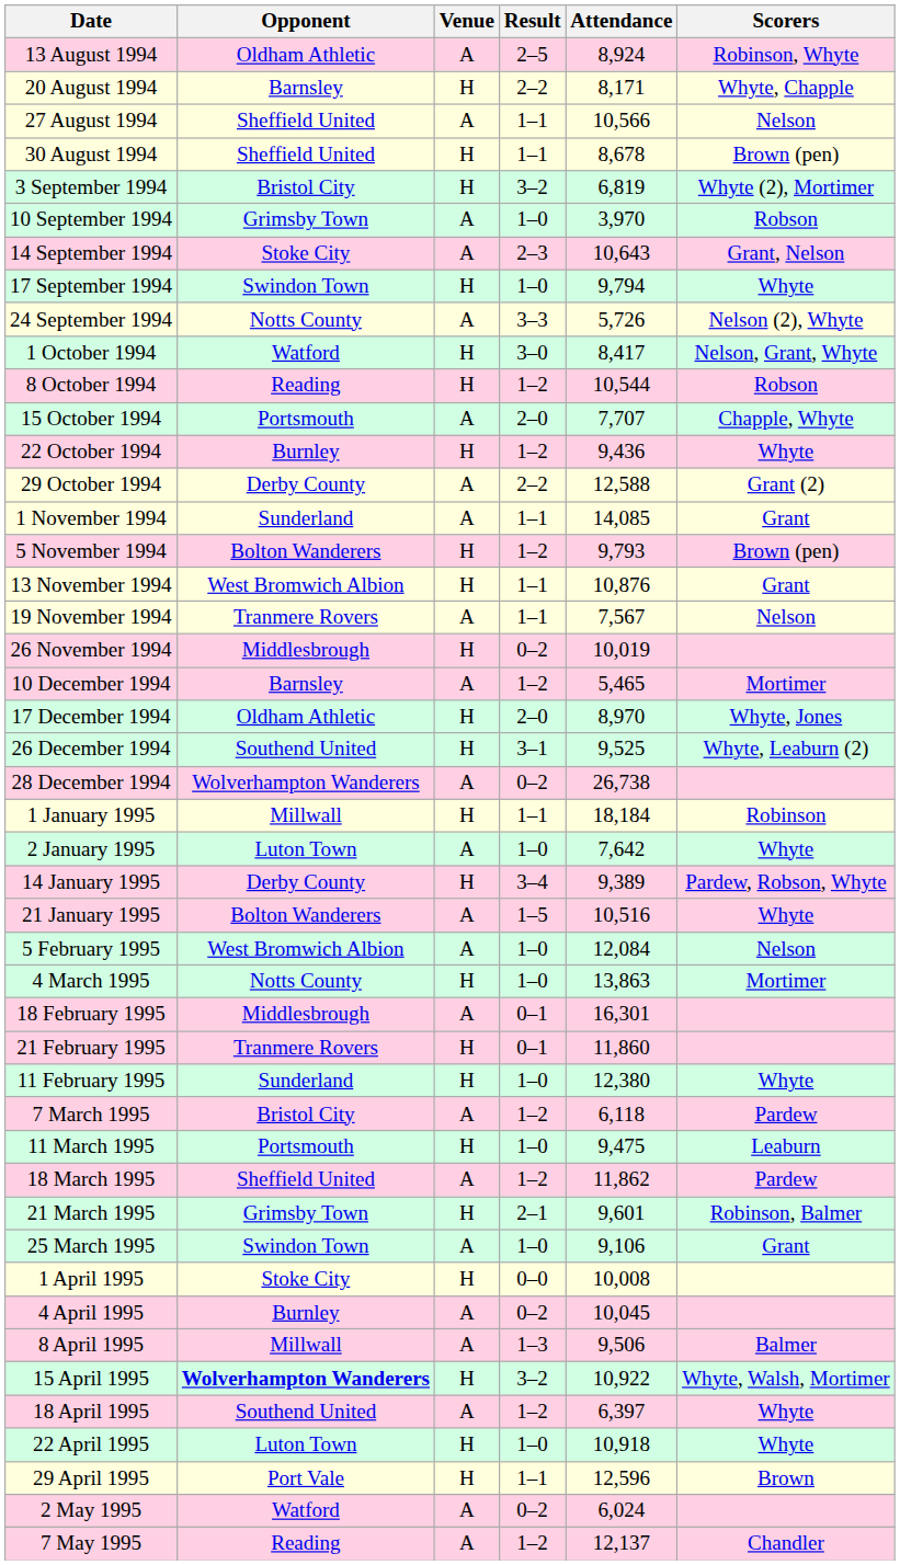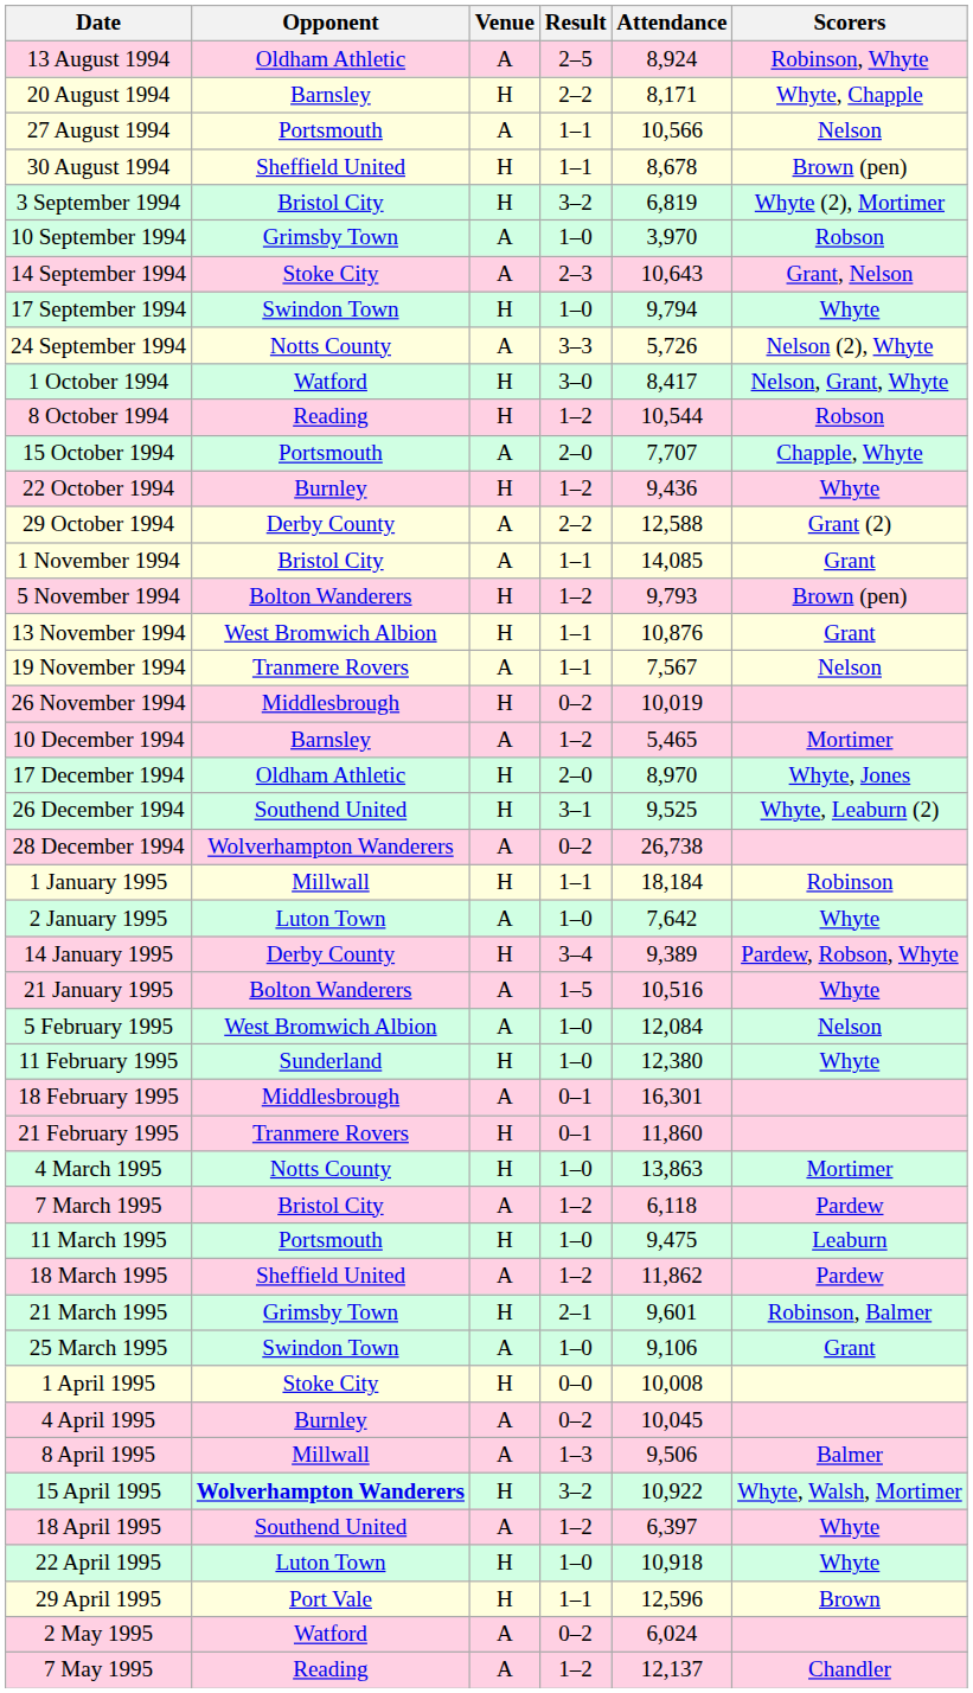 <table class="wikitable sortable" style="font-size:100%; text-align:center">
 <tr>
 <th>Date</th>
 <th>Opponent</th>
 <th>Venue</th>
 <th>Result</th>
 <th>Attendance</th>
 <th>Scorers</th>
 </tr>
 <tr style="background-color: #ffd0e3;">
 <td>13 August 1994</td>
 <td><a href='#'>Oldham Athletic</a></td>
 <td>A</td>
 <td>2–5</td>
 <td>8,924</td>
 <td><a href='#'>Robinson</a>, <a href='#'>Whyte</a></td>
 </tr>
 <tr style="background-color: #ffffdd;">
 <td>20 August 1994</td>
 <td><a href='#'>Barnsley</a></td>
 <td>H</td>
 <td>2–2</td>
 <td>8,171</td>
 <td><a href='#'>Whyte</a>, <a href='#'>Chapple</a></td>
 </tr>
 <tr style="background-color: #ffffdd;">
 <td>27 August 1994</td>
-<td><a href='#'>Sheffield United</a></td>
+<td><a href='#'>Portsmouth</a></td>
 <td>A</td>
 <td>1–1</td>
 <td>10,566</td>
 <td><a href='#'>Nelson</a></td>
 </tr>
 <tr style="background-color: #ffffdd;">
 <td>30 August 1994</td>
 <td><a href='#'>Sheffield United</a></td>
 <td>H</td>
 <td>1–1</td>
 <td>8,678</td>
 <td><a href='#'>Brown</a> (pen)</td>
 </tr>
 <tr style="background-color: #d0ffe3;">
 <td>3 September 1994</td>
 <td><a href='#'>Bristol City</a></td>
 <td>H</td>
 <td>3–2</td>
 <td>6,819</td>
 <td><a href='#'>Whyte</a> (2), <a href='#'>Mortimer</a></td>
 </tr>
 <tr style="background-color: #d0ffe3;">
 <td>10 September 1994</td>
 <td><a href='#'>Grimsby Town</a></td>
 <td>A</td>
 <td>1–0</td>
 <td>3,970</td>
 <td><a href='#'>Robson</a></td>
 </tr>
 <tr style="background-color: #ffd0e3;">
 <td>14 September 1994</td>
 <td><a href='#'>Stoke City</a></td>
 <td>A</td>
 <td>2–3</td>
 <td>10,643</td>
 <td><a href='#'>Grant</a>, <a href='#'>Nelson</a></td>
 </tr>
 <tr style="background-color: #d0ffe3;">
 <td>17 September 1994</td>
 <td><a href='#'>Swindon Town</a></td>
 <td>H</td>
 <td>1–0</td>
 <td>9,794</td>
 <td><a href='#'>Whyte</a></td>
 </tr>
 <tr style="background-color: #ffffdd;">
 <td>24 September 1994</td>
 <td><a href='#'>Notts County</a></td>
 <td>A</td>
 <td>3–3</td>
 <td>5,726</td>
 <td><a href='#'>Nelson</a> (2), <a href='#'>Whyte</a></td>
 </tr>
 <tr style="background-color: #d0ffe3;">
 <td>1 October 1994</td>
 <td><a href='#'>Watford</a></td>
 <td>H</td>
 <td>3–0</td>
 <td>8,417</td>
 <td><a href='#'>Nelson</a>, <a href='#'>Grant</a>, <a href='#'>Whyte</a></td>
 </tr>
 <tr style="background-color: #ffd0e3;">
 <td>8 October 1994</td>
 <td><a href='#'>Reading</a></td>
 <td>H</td>
 <td>1–2</td>
 <td>10,544</td>
 <td><a href='#'>Robson</a></td>
 </tr>
 <tr style="background-color: #d0ffe3;">
 <td>15 October 1994</td>
 <td><a href='#'>Portsmouth</a></td>
 <td>A</td>
 <td>2–0</td>
 <td>7,707</td>
 <td><a href='#'>Chapple</a>, <a href='#'>Whyte</a></td>
 </tr>
 <tr style="background-color: #ffd0e3;">
 <td>22 October 1994</td>
 <td><a href='#'>Burnley</a></td>
 <td>H</td>
 <td>1–2</td>
 <td>9,436</td>
 <td><a href='#'>Whyte</a></td>
 </tr>
 <tr style="background-color: #ffffdd;">
 <td>29 October 1994</td>
 <td><a href='#'>Derby County</a></td>
 <td>A</td>
 <td>2–2</td>
 <td>12,588</td>
 <td><a href='#'>Grant</a> (2)</td>
 </tr>
 <tr style="background-color: #ffffdd;">
 <td>1 November 1994</td>
-<td><a href='#'>Sunderland</a></td>
+<td><a href='#'>Bristol City</a></td>
 <td>A</td>
 <td>1–1</td>
 <td>14,085</td>
 <td><a href='#'>Grant</a></td>
 </tr>
 <tr style="background-color: #ffd0e3;">
 <td>5 November 1994</td>
 <td><a href='#'>Bolton Wanderers</a></td>
 <td>H</td>
 <td>1–2</td>
 <td>9,793</td>
 <td><a href='#'>Brown</a> (pen)</td>
 </tr>
 <tr style="background-color: #ffffdd;">
 <td>13 November 1994</td>
 <td><a href='#'>West Bromwich Albion</a></td>
 <td>H</td>
 <td>1–1</td>
 <td>10,876</td>
 <td><a href='#'>Grant</a></td>
 </tr>
 <tr style="background-color: #ffffdd;">
 <td>19 November 1994</td>
 <td><a href='#'>Tranmere Rovers</a></td>
 <td>A</td>
 <td>1–1</td>
 <td>7,567</td>
 <td><a href='#'>Nelson</a></td>
 </tr>
 <tr style="background-color: #ffd0e3;">
 <td>26 November 1994</td>
 <td><a href='#'>Middlesbrough</a></td>
 <td>H</td>
 <td>0–2</td>
 <td>10,019</td>
 <td></td>
 </tr>
 <tr style="background-color: #ffd0e3;">
 <td>10 December 1994</td>
 <td><a href='#'>Barnsley</a></td>
 <td>A</td>
 <td>1–2</td>
 <td>5,465</td>
 <td><a href='#'>Mortimer</a></td>
 </tr>
 <tr style="background-color: #d0ffe3;">
 <td>17 December 1994</td>
 <td><a href='#'>Oldham Athletic</a></td>
 <td>H</td>
 <td>2–0</td>
 <td>8,970</td>
 <td><a href='#'>Whyte</a>, <a href='#'>Jones</a></td>
 </tr>
 <tr style="background-color: #d0ffe3;">
 <td>26 December 1994</td>
 <td><a href='#'>Southend United</a></td>
 <td>H</td>
 <td>3–1</td>
 <td>9,525</td>
 <td><a href='#'>Whyte</a>, <a href='#'>Leaburn</a> (2)</td>
 </tr>
 <tr style="background-color: #ffd0e3;">
 <td>28 December 1994</td>
 <td><a href='#'>Wolverhampton Wanderers</a></td>
 <td>A</td>
 <td>0–2</td>
 <td>26,738</td>
 <td></td>
 </tr>
 <tr style="background-color: #ffffdd;">
 <td>1 January 1995</td>
 <td><a href='#'>Millwall</a></td>
 <td>H</td>
 <td>1–1</td>
 <td>18,184</td>
 <td><a href='#'>Robinson</a></td>
 </tr>
 <tr style="background-color: #d0ffe3;">
 <td>2 January 1995</td>
 <td><a href='#'>Luton Town</a></td>
 <td>A</td>
 <td>1–0</td>
 <td>7,642</td>
 <td><a href='#'>Whyte</a></td>
 </tr>
 <tr style="background-color: #ffd0e3;">
 <td>14 January 1995</td>
 <td><a href='#'>Derby County</a></td>
 <td>H</td>
 <td>3–4</td>
 <td>9,389</td>
 <td><a href='#'>Pardew</a>, <a href='#'>Robson</a>, <a href='#'>Whyte</a></td>
 </tr>
 <tr style="background-color: #ffd0e3;">
 <td>21 January 1995</td>
 <td><a href='#'>Bolton Wanderers</a></td>
 <td>A</td>
 <td>1–5</td>
 <td>10,516</td>
 <td><a href='#'>Whyte</a></td>
 </tr>
 <tr style="background-color: #d0ffe3;">
 <td>5 February 1995</td>
 <td><a href='#'>West Bromwich Albion</a></td>
 <td>A</td>
 <td>1–0</td>
 <td>12,084</td>
 <td><a href='#'>Nelson</a></td>
 </tr>
 <tr style="background-color: #d0ffe3;">
-<td>4 March 1995</td>
-<td><a href='#'>Notts County</a></td>
+<td>11 February 1995</td>
+<td><a href='#'>Sunderland</a></td>
 <td>H</td>
 <td>1–0</td>
-<td>13,863</td>
-<td><a href='#'>Mortimer</a></td>
+<td>12,380</td>
+<td><a href='#'>Whyte</a></td>
 </tr>
 <tr style="background-color: #ffd0e3;">
 <td>18 February 1995</td>
 <td><a href='#'>Middlesbrough</a></td>
 <td>A</td>
 <td>0–1</td>
 <td>16,301</td>
 <td></td>
 </tr>
 <tr style="background-color: #ffd0e3;">
 <td>21 February 1995</td>
 <td><a href='#'>Tranmere Rovers</a></td>
 <td>H</td>
 <td>0–1</td>
 <td>11,860</td>
 <td></td>
 </tr>
 <tr style="background-color: #d0ffe3;">
-<td>11 February 1995</td>
-<td><a href='#'>Sunderland</a></td>
+<td>4 March 1995</td>
+<td><a href='#'>Notts County</a></td>
 <td>H</td>
 <td>1–0</td>
-<td>12,380</td>
-<td><a href='#'>Whyte</a></td>
+<td>13,863</td>
+<td><a href='#'>Mortimer</a></td>
 </tr>
 <tr style="background-color: #ffd0e3;">
 <td>7 March 1995</td>
 <td><a href='#'>Bristol City</a></td>
 <td>A</td>
 <td>1–2</td>
 <td>6,118</td>
 <td><a href='#'>Pardew</a></td>
 </tr>
 <tr style="background-color: #d0ffe3;">
 <td>11 March 1995</td>
 <td><a href='#'>Portsmouth</a></td>
 <td>H</td>
 <td>1–0</td>
 <td>9,475</td>
 <td><a href='#'>Leaburn</a></td>
 </tr>
 <tr style="background-color: #ffd0e3;">
 <td>18 March 1995</td>
 <td><a href='#'>Sheffield United</a></td>
 <td>A</td>
 <td>1–2</td>
 <td>11,862</td>
 <td><a href='#'>Pardew</a></td>
 </tr>
 <tr style="background-color: #d0ffe3;">
 <td>21 March 1995</td>
 <td><a href='#'>Grimsby Town</a></td>
 <td>H</td>
 <td>2–1</td>
 <td>9,601</td>
 <td><a href='#'>Robinson</a>, <a href='#'>Balmer</a></td>
 </tr>
 <tr style="background-color: #d0ffe3;">
 <td>25 March 1995</td>
 <td><a href='#'>Swindon Town</a></td>
 <td>A</td>
 <td>1–0</td>
 <td>9,106</td>
 <td><a href='#'>Grant</a></td>
 </tr>
 <tr style="background-color: #ffffdd;">
 <td>1 April 1995</td>
 <td><a href='#'>Stoke City</a></td>
 <td>H</td>
 <td>0–0</td>
 <td>10,008</td>
 <td></td>
 </tr>
 <tr style="background-color: #ffd0e3;">
 <td>4 April 1995</td>
 <td><a href='#'>Burnley</a></td>
 <td>A</td>
 <td>0–2</td>
 <td>10,045</td>
 <td></td>
 </tr>
 <tr style="background-color: #ffd0e3;">
 <td>8 April 1995</td>
 <td><a href='#'>Millwall</a></td>
 <td>A</td>
 <td>1–3</td>
 <td>9,506</td>
 <td><a href='#'>Balmer</a></td>
 </tr>
 <tr style="background-color: #d0ffe3;">
 <td>15 April 1995</td>
 <td><strong><a href='#'>Wolverhampton Wanderers</a></strong></td>
 <td>H</td>
 <td>3–2</td>
 <td>10,922</td>
 <td><a href='#'>Whyte</a>, <a href='#'>Walsh</a>, <a href='#'>Mortimer</a></td>
 </tr>
 <tr style="background-color: #ffd0e3;">
 <td>18 April 1995</td>
 <td><a href='#'>Southend United</a></td>
 <td>A</td>
 <td>1–2</td>
 <td>6,397</td>
 <td><a href='#'>Whyte</a></td>
 </tr>
 <tr style="background-color: #d0ffe3;">
 <td>22 April 1995</td>
 <td><a href='#'>Luton Town</a></td>
 <td>H</td>
 <td>1–0</td>
 <td>10,918</td>
 <td><a href='#'>Whyte</a></td>
 </tr>
 <tr style="background-color: #ffffdd;">
 <td>29 April 1995</td>
 <td><a href='#'>Port Vale</a></td>
 <td>H</td>
 <td>1–1</td>
 <td>12,596</td>
 <td><a href='#'>Brown</a></td>
 </tr>
 <tr style="background-color: #ffd0e3;">
 <td>2 May 1995</td>
 <td><a href='#'>Watford</a></td>
 <td>A</td>
 <td>0–2</td>
 <td>6,024</td>
 <td></td>
 </tr>
 <tr style="background-color: #ffd0e3;">
 <td>7 May 1995</td>
 <td><a href='#'>Reading</a></td>
 <td>A</td>
 <td>1–2</td>
 <td>12,137</td>
 <td><a href='#'>Chandler</a></td>
 </tr>
 </table>
